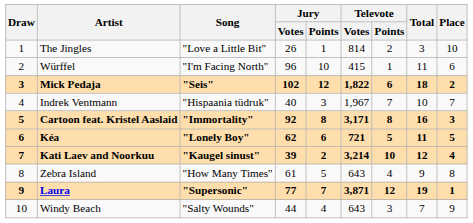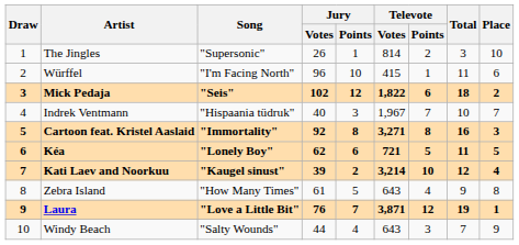 <table class="sortable wikitable" style="margin: 1em auto 1em auto; text-align:center;">
 <tr>
 <th rowspan="2">Draw</th>
 <th rowspan="2">Artist</th>
 <th rowspan="2">Song</th>
 <th colspan="2">Jury</th>
 <th colspan="2">Televote</th>
 <th rowspan="2">Total</th>
 <th rowspan="2">Place</th>
 </tr>
 <tr>
 <th>Votes</th>
 <th>Points</th>
 <th>Votes</th>
 <th>Points</th>
 </tr>
 <tr>
 <td>1</td>
 <td align="left" data-sort-value="Jingles, The">The Jingles</td>
-<td align="left">"Love a Little Bit"</td>
+<td align="left">"Supersonic"</td>
 <td>26</td>
 <td>1</td>
 <td>814</td>
 <td>2</td>
 <td>3</td>
 <td>10</td>
 </tr>
 <tr>
 <td>2</td>
 <td align="left">Würffel</td>
 <td align="left">"I'm Facing North"</td>
 <td>96</td>
 <td>10</td>
 <td>415</td>
 <td>1</td>
 <td>11</td>
 <td>6</td>
 </tr>
 <tr style="font-weight:bold; background:navajowhite;">
 <td>3</td>
 <td align="left">Mick Pedaja</td>
 <td align="left">"Seis"</td>
 <td>102</td>
 <td>12</td>
 <td>1,822</td>
 <td>6</td>
 <td>18</td>
 <td>2</td>
 </tr>
 <tr>
 <td>4</td>
 <td align="left">Indrek Ventmann</td>
 <td align="left">"Hispaania tüdruk"</td>
 <td>40</td>
 <td>3</td>
 <td>1,967</td>
 <td>7</td>
 <td>10</td>
 <td>7</td>
 </tr>
 <tr style="font-weight:bold; background:navajowhite;">
 <td>5</td>
 <td align="left">Cartoon feat. Kristel Aaslaid</td>
 <td align="left">"Immortality"</td>
 <td>92</td>
 <td>8</td>
-<td>3,171</td>
+<td>3,271</td>
 <td>8</td>
 <td>16</td>
 <td>3</td>
 </tr>
 <tr style="font-weight:bold; background:navajowhite;">
 <td>6</td>
 <td align="left">Kéa</td>
 <td align="left">"Lonely Boy"</td>
 <td>62</td>
 <td>6</td>
 <td>721</td>
 <td>5</td>
 <td>11</td>
 <td>5</td>
 </tr>
 <tr style="font-weight:bold; background:navajowhite;">
 <td>7</td>
 <td align="left">Kati Laev and Noorkuu</td>
 <td align="left">"Kaugel sinust"</td>
 <td>39</td>
 <td>2</td>
 <td>3,214</td>
 <td>10</td>
 <td>12</td>
 <td>4</td>
 </tr>
 <tr>
 <td>8</td>
 <td align="left">Zebra Island</td>
 <td align="left">"How Many Times"</td>
 <td>61</td>
 <td>5</td>
 <td>643</td>
 <td>4</td>
 <td>9</td>
 <td>8</td>
 </tr>
 <tr style="font-weight:bold; background:navajowhite;">
 <td>9</td>
 <td align="left"><a href='#'>Laura</a></td>
-<td align="left">"Supersonic"</td>
-<td>77</td>
+<td align="left">"Love a Little Bit"</td>
+<td>76</td>
 <td>7</td>
 <td>3,871</td>
 <td>12</td>
 <td>19</td>
 <td>1</td>
 </tr>
 <tr>
 <td>10</td>
 <td align="left">Windy Beach</td>
 <td align="left">"Salty Wounds"</td>
 <td>44</td>
 <td>4</td>
 <td>643</td>
 <td>3</td>
 <td>7</td>
 <td>9</td>
 </tr>
 </table>
